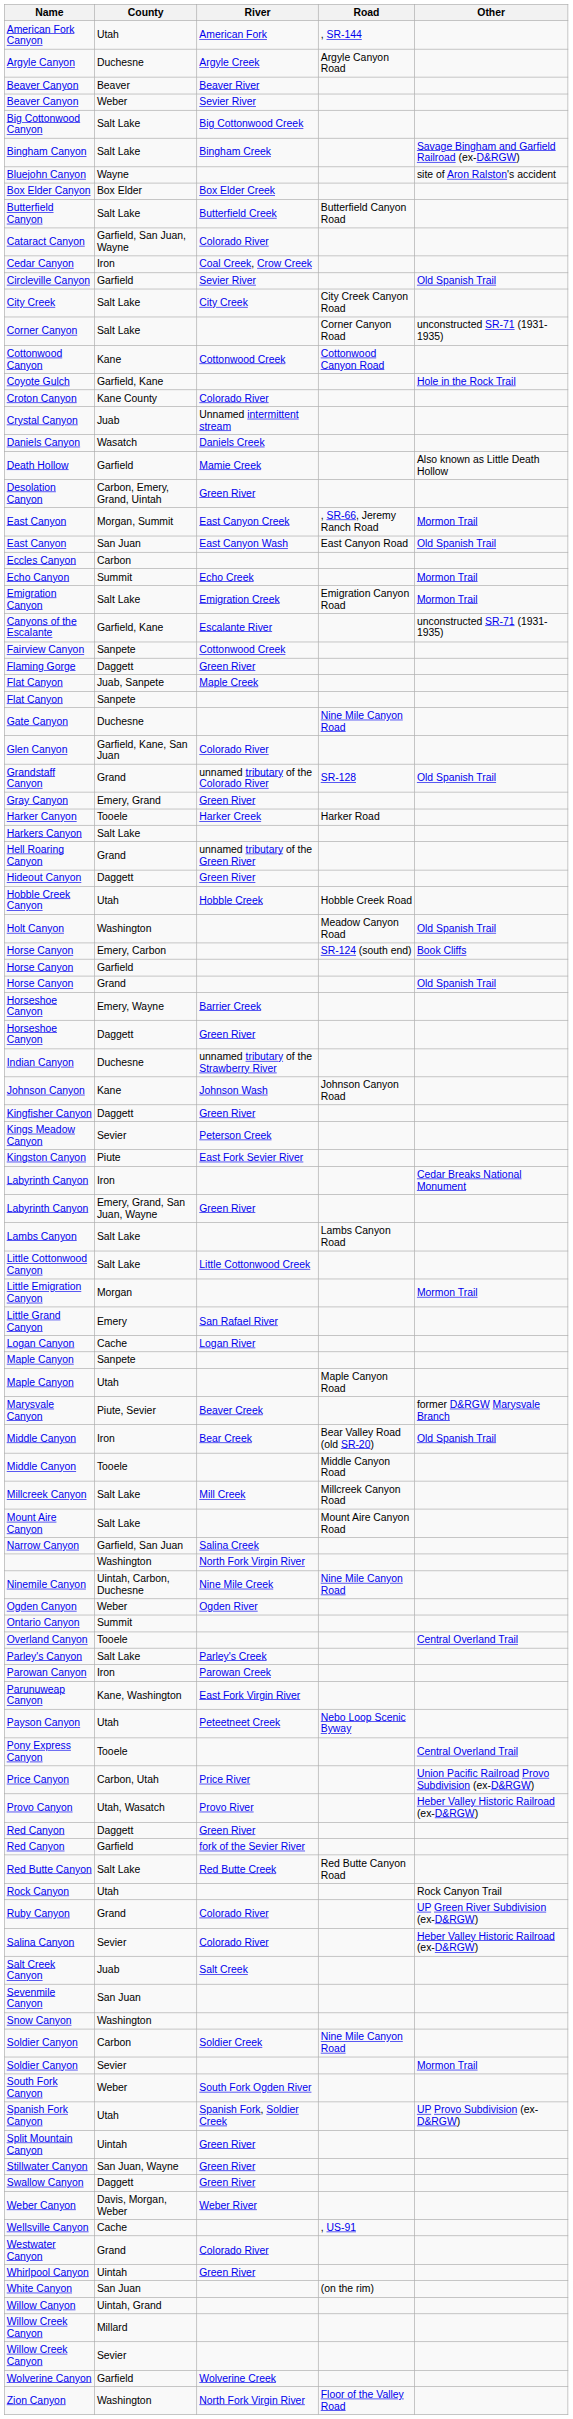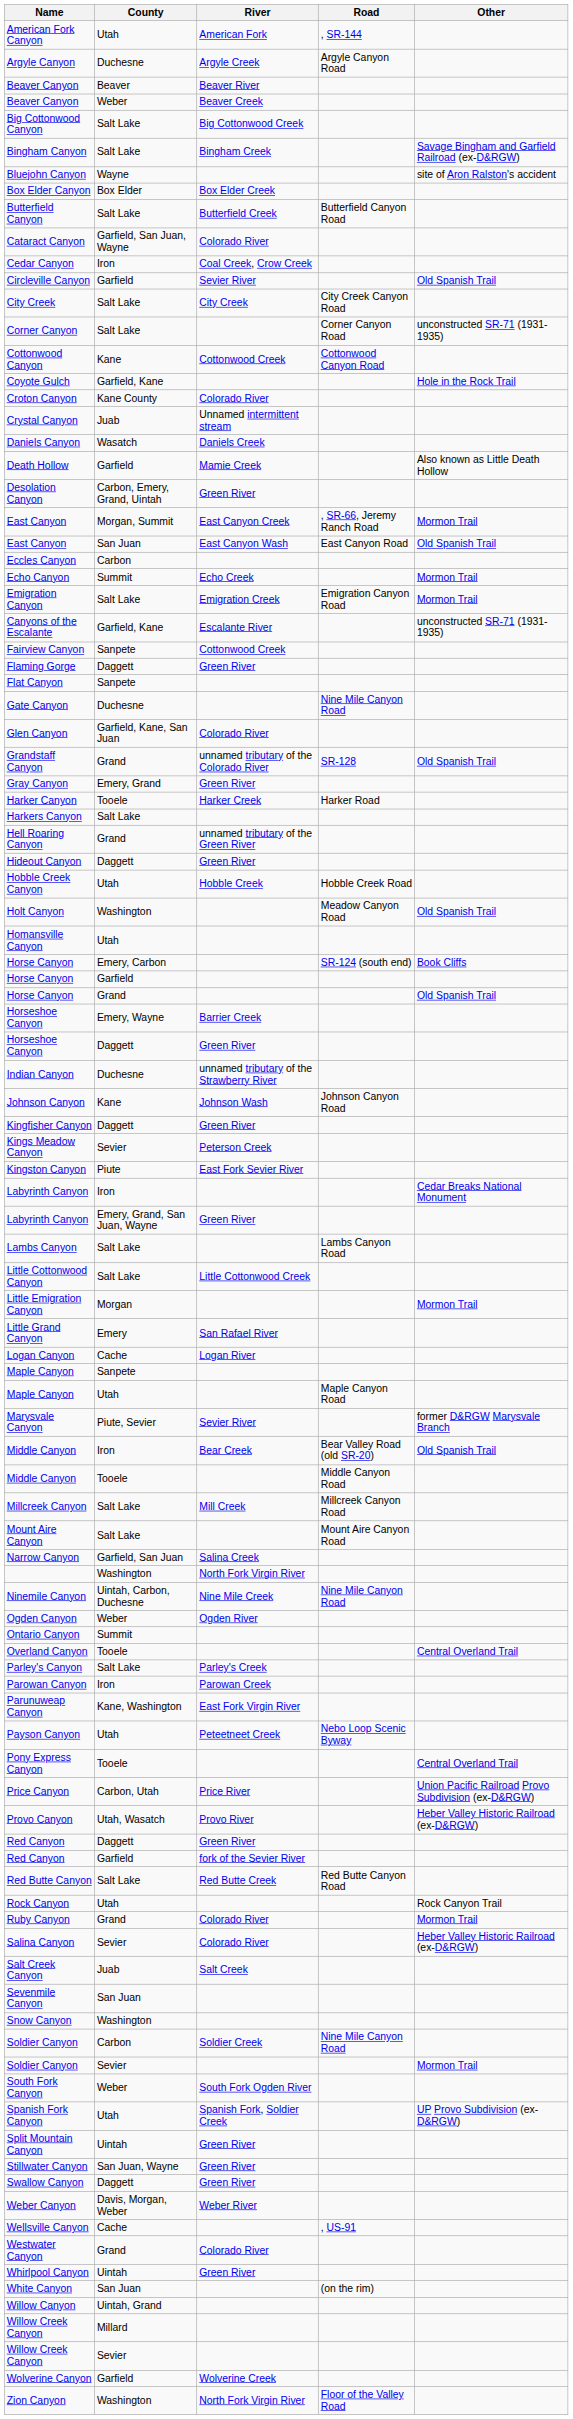 <table class="wikitable sortable">
 <tr>
 <th>Name</th>
 <th>County</th>
 <th>River</th>
 <th>Road</th>
 <th>Other</th>
 </tr>
 <tr>
 <td><a href='#'>American Fork Canyon</a></td>
 <td>Utah</td>
 <td><a href='#'>American Fork</a></td>
 <td>, <a href='#'>SR-144</a></td>
 <td></td>
 </tr>
 <tr>
 <td><a href='#'>Argyle Canyon</a></td>
 <td>Duchesne</td>
 <td><a href='#'>Argyle Creek</a></td>
 <td>Argyle Canyon Road</td>
 <td></td>
 </tr>
 <tr>
 <td><a href='#'>Beaver Canyon</a></td>
 <td>Beaver</td>
 <td><a href='#'>Beaver River</a></td>
 <td></td>
 <td></td>
 </tr>
 <tr>
 <td><a href='#'>Beaver Canyon</a></td>
 <td>Weber</td>
-<td><a href='#'>Sevier River</a></td>
+<td><a href='#'>Beaver Creek</a></td>
 <td></td>
 <td></td>
 </tr>
 <tr>
 <td><a href='#'>Big Cottonwood Canyon</a></td>
 <td>Salt Lake</td>
 <td><a href='#'>Big Cottonwood Creek</a></td>
 <td></td>
 <td></td>
 </tr>
 <tr>
 <td><a href='#'>Bingham Canyon</a></td>
 <td>Salt Lake</td>
 <td><a href='#'>Bingham Creek</a></td>
 <td></td>
 <td><a href='#'>Savage Bingham and Garfield Railroad</a> (ex-<a href='#'>D&RGW</a>)</td>
 </tr>
 <tr>
 <td><a href='#'>Bluejohn Canyon</a></td>
 <td>Wayne</td>
 <td></td>
 <td></td>
 <td>site of <a href='#'>Aron Ralston</a>'s accident</td>
 </tr>
 <tr>
 <td><a href='#'>Box Elder Canyon</a></td>
 <td>Box Elder</td>
 <td><a href='#'>Box Elder Creek</a></td>
 <td></td>
 <td></td>
 </tr>
 <tr>
 <td><a href='#'>Butterfield Canyon</a></td>
 <td>Salt Lake</td>
 <td><a href='#'>Butterfield Creek</a></td>
 <td>Butterfield Canyon Road</td>
 <td></td>
 </tr>
 <tr>
 <td><a href='#'>Cataract Canyon</a></td>
 <td>Garfield, San Juan, Wayne</td>
 <td><a href='#'>Colorado River</a></td>
 <td></td>
 <td></td>
 </tr>
 <tr>
 <td><a href='#'>Cedar Canyon</a></td>
 <td>Iron</td>
 <td><a href='#'>Coal Creek</a>, <a href='#'>Crow Creek</a></td>
 <td></td>
 <td></td>
 </tr>
 <tr>
 <td><a href='#'>Circleville Canyon</a></td>
 <td>Garfield</td>
 <td><a href='#'>Sevier River</a></td>
 <td></td>
 <td><a href='#'>Old Spanish Trail</a></td>
 </tr>
 <tr>
 <td><a href='#'>City Creek</a></td>
 <td>Salt Lake</td>
 <td><a href='#'>City Creek</a></td>
 <td>City Creek Canyon Road</td>
 <td></td>
 </tr>
 <tr>
 <td><a href='#'>Corner Canyon</a></td>
 <td>Salt Lake</td>
 <td></td>
 <td>Corner Canyon Road</td>
 <td>unconstructed <a href='#'>SR-71</a> (1931-1935)</td>
 </tr>
 <tr>
 <td><a href='#'>Cottonwood Canyon</a></td>
 <td>Kane</td>
 <td><a href='#'>Cottonwood Creek</a></td>
 <td><a href='#'>Cottonwood Canyon Road</a></td>
 <td></td>
 </tr>
 <tr>
 <td><a href='#'>Coyote Gulch</a></td>
 <td>Garfield, Kane</td>
 <td></td>
 <td></td>
 <td><a href='#'>Hole in the Rock Trail</a></td>
 </tr>
 <tr>
 <td><a href='#'>Croton Canyon</a></td>
 <td>Kane County</td>
 <td><a href='#'>Colorado River</a></td>
 <td></td>
 <td></td>
 </tr>
 <tr>
 <td><a href='#'>Crystal Canyon</a></td>
 <td>Juab</td>
 <td>Unnamed <a href='#'>intermittent stream</a></td>
 <td></td>
 <td></td>
 </tr>
 <tr>
 <td><a href='#'>Daniels Canyon</a></td>
 <td>Wasatch</td>
 <td><a href='#'>Daniels Creek</a></td>
 <td></td>
 <td></td>
 </tr>
 <tr>
 <td><a href='#'>Death Hollow</a></td>
 <td>Garfield</td>
 <td><a href='#'>Mamie Creek</a></td>
 <td></td>
 <td>Also known as Little Death Hollow</td>
 </tr>
 <tr>
 <td><a href='#'>Desolation Canyon</a></td>
 <td>Carbon, Emery, Grand, Uintah</td>
 <td><a href='#'>Green River</a></td>
 <td></td>
 <td></td>
 </tr>
 <tr>
 <td><a href='#'>East Canyon</a></td>
 <td>Morgan, Summit</td>
 <td><a href='#'>East Canyon Creek</a></td>
 <td>, <a href='#'>SR-66</a>, Jeremy Ranch Road</td>
 <td><a href='#'>Mormon Trail</a></td>
 </tr>
 <tr>
 <td><a href='#'>East Canyon</a></td>
 <td>San Juan</td>
 <td><a href='#'>East Canyon Wash</a></td>
 <td>East Canyon Road</td>
 <td><a href='#'>Old Spanish Trail</a></td>
 </tr>
 <tr>
 <td><a href='#'>Eccles Canyon</a></td>
 <td>Carbon</td>
 <td></td>
 <td></td>
 <td></td>
 </tr>
 <tr>
 <td><a href='#'>Echo Canyon</a></td>
 <td>Summit</td>
 <td><a href='#'>Echo Creek</a></td>
 <td></td>
 <td><a href='#'>Mormon Trail</a></td>
 </tr>
 <tr>
 <td><a href='#'>Emigration Canyon</a></td>
 <td>Salt Lake</td>
 <td><a href='#'>Emigration Creek</a></td>
 <td>Emigration Canyon Road</td>
 <td><a href='#'>Mormon Trail</a></td>
 </tr>
 <tr>
 <td><a href='#'>Canyons of the Escalante</a></td>
 <td>Garfield, Kane</td>
 <td><a href='#'>Escalante River</a></td>
 <td></td>
 <td>unconstructed <a href='#'>SR-71</a> (1931-1935)</td>
 </tr>
 <tr>
 <td><a href='#'>Fairview Canyon</a></td>
 <td>Sanpete</td>
 <td><a href='#'>Cottonwood Creek</a></td>
 <td></td>
 <td></td>
 </tr>
 <tr>
 <td><a href='#'>Flaming Gorge</a></td>
 <td>Daggett</td>
 <td><a href='#'>Green River</a></td>
 <td></td>
 <td></td>
 </tr>
 <tr>
 <td><a href='#'>Flat Canyon</a></td>
-<td>Juab, Sanpete</td>
-<td><a href='#'>Maple Creek</a></td>
-<td></td>
-<td></td>
-</tr>
-<tr>
-<td><a href='#'>Flat Canyon</a></td>
 <td>Sanpete</td>
 <td></td>
 <td></td>
 <td></td>
 </tr>
 <tr>
 <td><a href='#'>Gate Canyon</a></td>
 <td>Duchesne</td>
 <td></td>
 <td><a href='#'>Nine Mile Canyon Road</a></td>
 <td></td>
 </tr>
 <tr>
 <td><a href='#'>Glen Canyon</a></td>
 <td>Garfield, Kane, San Juan</td>
 <td><a href='#'>Colorado River</a></td>
 <td></td>
 <td></td>
 </tr>
 <tr>
 <td><a href='#'>Grandstaff Canyon</a></td>
 <td>Grand</td>
 <td>unnamed <a href='#'>tributary</a> of the <a href='#'>Colorado River</a></td>
 <td><a href='#'>SR-128</a></td>
 <td><a href='#'>Old Spanish Trail</a></td>
 </tr>
 <tr>
 <td><a href='#'>Gray Canyon</a></td>
 <td>Emery, Grand</td>
 <td><a href='#'>Green River</a></td>
 <td></td>
 <td></td>
 </tr>
 <tr>
 <td><a href='#'>Harker Canyon</a></td>
 <td>Tooele</td>
 <td><a href='#'>Harker Creek</a></td>
 <td>Harker Road</td>
 <td></td>
 </tr>
 <tr>
 <td><a href='#'>Harkers Canyon</a></td>
 <td>Salt Lake</td>
 <td></td>
 <td></td>
 <td></td>
 </tr>
 <tr>
 <td><a href='#'>Hell Roaring Canyon</a></td>
 <td>Grand</td>
 <td>unnamed <a href='#'>tributary</a> of the <a href='#'>Green River</a></td>
 <td></td>
 <td></td>
 </tr>
 <tr>
 <td><a href='#'>Hideout Canyon</a></td>
 <td>Daggett</td>
 <td><a href='#'>Green River</a></td>
 <td></td>
 <td></td>
 </tr>
 <tr>
 <td><a href='#'>Hobble Creek Canyon</a></td>
 <td>Utah</td>
 <td><a href='#'>Hobble Creek</a></td>
 <td>Hobble Creek Road</td>
 <td></td>
 </tr>
 <tr>
 <td><a href='#'>Holt Canyon</a></td>
 <td>Washington</td>
 <td></td>
 <td>Meadow Canyon Road</td>
 <td><a href='#'>Old Spanish Trail</a></td>
+</tr>
+<tr>
+<td><a href='#'>Homansville Canyon</a></td>
+<td>Utah</td>
+<td></td>
+<td></td>
+<td></td>
 </tr>
 <tr>
 <td><a href='#'>Horse Canyon</a></td>
 <td>Emery, Carbon</td>
 <td></td>
 <td><a href='#'>SR-124</a> (south end)</td>
 <td><a href='#'>Book Cliffs</a></td>
 </tr>
 <tr>
 <td><a href='#'>Horse Canyon</a></td>
 <td>Garfield</td>
 <td></td>
 <td></td>
 <td></td>
 </tr>
 <tr>
 <td><a href='#'>Horse Canyon</a></td>
 <td>Grand</td>
 <td></td>
 <td></td>
 <td><a href='#'>Old Spanish Trail</a></td>
 </tr>
 <tr>
 <td><a href='#'>Horseshoe Canyon</a></td>
 <td>Emery, Wayne</td>
 <td><a href='#'>Barrier Creek</a></td>
 <td></td>
 <td></td>
 </tr>
 <tr>
 <td><a href='#'>Horseshoe Canyon</a></td>
 <td>Daggett</td>
 <td><a href='#'>Green River</a></td>
 <td></td>
 <td></td>
 </tr>
 <tr>
 <td><a href='#'>Indian Canyon</a></td>
 <td>Duchesne</td>
 <td>unnamed <a href='#'>tributary</a> of the <a href='#'>Strawberry River</a></td>
 <td></td>
 <td></td>
 </tr>
 <tr>
 <td><a href='#'>Johnson Canyon</a></td>
 <td>Kane</td>
 <td><a href='#'>Johnson Wash</a></td>
 <td>Johnson Canyon Road</td>
 <td></td>
 </tr>
 <tr>
 <td><a href='#'>Kingfisher Canyon</a></td>
 <td>Daggett</td>
 <td><a href='#'>Green River</a></td>
 <td></td>
 <td></td>
 </tr>
 <tr>
 <td><a href='#'>Kings Meadow Canyon</a></td>
 <td>Sevier</td>
 <td><a href='#'>Peterson Creek</a></td>
 <td></td>
 <td></td>
 </tr>
 <tr>
 <td><a href='#'>Kingston Canyon</a></td>
 <td>Piute</td>
 <td><a href='#'>East Fork Sevier River</a></td>
 <td></td>
 <td></td>
 </tr>
 <tr>
 <td><a href='#'>Labyrinth Canyon</a></td>
 <td>Iron</td>
 <td></td>
 <td></td>
 <td><a href='#'>Cedar Breaks National Monument</a></td>
 </tr>
 <tr>
 <td><a href='#'>Labyrinth Canyon</a></td>
 <td>Emery, Grand, San Juan, Wayne</td>
 <td><a href='#'>Green River</a></td>
 <td></td>
 <td></td>
 </tr>
 <tr>
 <td><a href='#'>Lambs Canyon</a></td>
 <td>Salt Lake</td>
 <td></td>
 <td>Lambs Canyon Road</td>
 <td></td>
 </tr>
 <tr>
 <td><a href='#'>Little Cottonwood Canyon</a></td>
 <td>Salt Lake</td>
 <td><a href='#'>Little Cottonwood Creek</a></td>
 <td></td>
 <td></td>
 </tr>
 <tr>
 <td><a href='#'>Little Emigration Canyon</a></td>
 <td>Morgan</td>
 <td></td>
 <td></td>
 <td><a href='#'>Mormon Trail</a></td>
 </tr>
 <tr>
 <td><a href='#'>Little Grand Canyon</a></td>
 <td>Emery</td>
 <td><a href='#'>San Rafael River</a></td>
 <td></td>
 <td></td>
 </tr>
 <tr>
 <td><a href='#'>Logan Canyon</a></td>
 <td>Cache</td>
 <td><a href='#'>Logan River</a></td>
 <td></td>
 <td></td>
 </tr>
 <tr>
 <td><a href='#'>Maple Canyon</a></td>
 <td>Sanpete</td>
 <td></td>
 <td></td>
 <td></td>
 </tr>
 <tr>
 <td><a href='#'>Maple Canyon</a></td>
 <td>Utah</td>
 <td></td>
 <td>Maple Canyon Road</td>
 <td></td>
 </tr>
 <tr>
 <td><a href='#'>Marysvale Canyon</a></td>
 <td>Piute, Sevier</td>
-<td><a href='#'>Beaver Creek</a></td>
+<td><a href='#'>Sevier River</a></td>
 <td></td>
 <td>former <a href='#'>D&RGW</a> <a href='#'>Marysvale Branch</a></td>
 </tr>
 <tr>
 <td><a href='#'>Middle Canyon</a></td>
 <td>Iron</td>
 <td><a href='#'>Bear Creek</a></td>
 <td>Bear Valley Road (old <a href='#'>SR-20</a>)</td>
 <td><a href='#'>Old Spanish Trail</a></td>
 </tr>
 <tr>
 <td><a href='#'>Middle Canyon</a></td>
 <td>Tooele</td>
 <td></td>
 <td>Middle Canyon Road</td>
 <td></td>
 </tr>
 <tr>
 <td><a href='#'>Millcreek Canyon</a></td>
 <td>Salt Lake</td>
 <td><a href='#'>Mill Creek</a></td>
 <td>Millcreek Canyon Road</td>
 <td></td>
 </tr>
 <tr>
 <td><a href='#'>Mount Aire Canyon</a></td>
 <td>Salt Lake</td>
 <td></td>
 <td>Mount Aire Canyon Road</td>
 <td></td>
 </tr>
 <tr>
 <td><a href='#'>Narrow Canyon</a></td>
 <td>Garfield, San Juan</td>
 <td><a href='#'>Salina Creek</a></td>
 <td></td>
 <td></td>
 </tr>
 <tr>
 <td></td>
 <td>Washington</td>
 <td><a href='#'>North Fork Virgin River</a></td>
 <td></td>
 <td></td>
 </tr>
 <tr>
 <td><a href='#'>Ninemile Canyon</a></td>
 <td>Uintah, Carbon, Duchesne</td>
 <td><a href='#'>Nine Mile Creek</a></td>
 <td><a href='#'>Nine Mile Canyon Road</a></td>
 <td></td>
 </tr>
 <tr>
 <td><a href='#'>Ogden Canyon</a></td>
 <td>Weber</td>
 <td><a href='#'>Ogden River</a></td>
 <td></td>
 <td></td>
 </tr>
 <tr>
 <td><a href='#'>Ontario Canyon</a></td>
 <td>Summit</td>
 <td></td>
 <td></td>
 <td></td>
 </tr>
 <tr>
 <td><a href='#'>Overland Canyon</a></td>
 <td>Tooele</td>
 <td></td>
 <td></td>
 <td><a href='#'>Central Overland Trail</a></td>
 </tr>
 <tr>
 <td><a href='#'>Parley's Canyon</a></td>
 <td>Salt Lake</td>
 <td><a href='#'>Parley's Creek</a></td>
 <td></td>
 <td></td>
 </tr>
 <tr>
 <td><a href='#'>Parowan Canyon</a></td>
 <td>Iron</td>
 <td><a href='#'>Parowan Creek</a></td>
 <td></td>
 <td></td>
 </tr>
 <tr>
 <td><a href='#'>Parunuweap Canyon</a></td>
 <td>Kane, Washington</td>
 <td><a href='#'>East Fork Virgin River</a></td>
 <td></td>
 <td></td>
 </tr>
 <tr>
 <td><a href='#'>Payson Canyon</a></td>
 <td>Utah</td>
 <td><a href='#'>Peteetneet Creek</a></td>
 <td><a href='#'>Nebo Loop Scenic Byway</a></td>
 <td></td>
 </tr>
 <tr>
 <td><a href='#'>Pony Express Canyon</a></td>
 <td>Tooele</td>
 <td></td>
 <td></td>
 <td><a href='#'>Central Overland Trail</a></td>
 </tr>
 <tr>
 <td><a href='#'>Price Canyon</a></td>
 <td>Carbon, Utah</td>
 <td><a href='#'>Price River</a></td>
 <td></td>
 <td><a href='#'>Union Pacific Railroad</a> <a href='#'>Provo Subdivision</a> (ex-<a href='#'>D&RGW</a>)</td>
 </tr>
 <tr>
 <td><a href='#'>Provo Canyon</a></td>
 <td>Utah, Wasatch</td>
 <td><a href='#'>Provo River</a></td>
 <td></td>
 <td><a href='#'>Heber Valley Historic Railroad</a> (ex-<a href='#'>D&RGW</a>)</td>
 </tr>
 <tr>
 <td><a href='#'>Red Canyon</a></td>
 <td>Daggett</td>
 <td><a href='#'>Green River</a></td>
 <td></td>
 <td></td>
 </tr>
 <tr>
 <td><a href='#'>Red Canyon</a></td>
 <td>Garfield</td>
 <td><a href='#'>fork of the Sevier River</a></td>
 <td></td>
 <td></td>
 </tr>
 <tr>
 <td><a href='#'>Red Butte Canyon</a></td>
 <td>Salt Lake</td>
 <td><a href='#'>Red Butte Creek</a></td>
 <td>Red Butte Canyon Road</td>
 <td></td>
 </tr>
 <tr>
 <td><a href='#'>Rock Canyon</a></td>
 <td>Utah</td>
 <td></td>
 <td></td>
 <td>Rock Canyon Trail</td>
 </tr>
 <tr>
 <td><a href='#'>Ruby Canyon</a></td>
 <td>Grand</td>
 <td><a href='#'>Colorado River</a></td>
 <td></td>
-<td><a href='#'>UP</a> <a href='#'>Green River Subdivision</a> (ex-<a href='#'>D&RGW</a>)</td>
+<td><a href='#'>Mormon Trail</a></td>
 </tr>
 <tr>
 <td><a href='#'>Salina Canyon</a></td>
 <td>Sevier</td>
 <td><a href='#'>Colorado River</a></td>
 <td></td>
 <td><a href='#'>Heber Valley Historic Railroad</a> (ex-<a href='#'>D&RGW</a>)</td>
 </tr>
 <tr>
 <td><a href='#'>Salt Creek Canyon</a></td>
 <td>Juab</td>
 <td><a href='#'>Salt Creek</a></td>
 <td></td>
 <td></td>
 </tr>
 <tr>
 <td><a href='#'>Sevenmile Canyon</a></td>
 <td>San Juan</td>
 <td></td>
 <td></td>
 <td></td>
 </tr>
 <tr>
 <td><a href='#'>Snow Canyon</a></td>
 <td>Washington</td>
 <td></td>
 <td></td>
 <td></td>
 </tr>
 <tr>
 <td><a href='#'>Soldier Canyon</a></td>
 <td>Carbon</td>
 <td><a href='#'>Soldier Creek</a></td>
 <td><a href='#'>Nine Mile Canyon Road</a></td>
 <td></td>
 </tr>
 <tr>
 <td><a href='#'>Soldier Canyon</a></td>
 <td>Sevier</td>
 <td></td>
 <td></td>
 <td><a href='#'>Mormon Trail</a></td>
 </tr>
 <tr>
 <td><a href='#'>South Fork Canyon</a></td>
 <td>Weber</td>
 <td><a href='#'>South Fork Ogden River</a></td>
 <td></td>
 <td></td>
 </tr>
 <tr>
 <td><a href='#'>Spanish Fork Canyon</a></td>
 <td>Utah</td>
 <td><a href='#'>Spanish Fork</a>, <a href='#'>Soldier Creek</a></td>
 <td></td>
 <td><a href='#'>UP</a> <a href='#'>Provo Subdivision</a> (ex-<a href='#'>D&RGW</a>)</td>
 </tr>
 <tr>
 <td><a href='#'>Split Mountain Canyon</a></td>
 <td>Uintah</td>
 <td><a href='#'>Green River</a></td>
 <td></td>
 <td></td>
 </tr>
 <tr>
 <td><a href='#'>Stillwater Canyon</a></td>
 <td>San Juan, Wayne</td>
 <td><a href='#'>Green River</a></td>
 <td></td>
 <td></td>
 </tr>
 <tr>
 <td><a href='#'>Swallow Canyon</a></td>
 <td>Daggett</td>
 <td><a href='#'>Green River</a></td>
 <td></td>
 <td></td>
 </tr>
 <tr>
 <td><a href='#'>Weber Canyon</a></td>
 <td>Davis, Morgan, Weber</td>
 <td><a href='#'>Weber River</a></td>
 <td></td>
 <td></td>
 </tr>
 <tr>
 <td><a href='#'>Wellsville Canyon</a></td>
 <td>Cache</td>
 <td></td>
 <td>, <a href='#'>US-91</a></td>
 <td></td>
 </tr>
 <tr>
 <td><a href='#'>Westwater Canyon</a></td>
 <td>Grand</td>
 <td><a href='#'>Colorado River</a></td>
 <td></td>
 <td></td>
 </tr>
 <tr>
 <td><a href='#'>Whirlpool Canyon</a></td>
 <td>Uintah</td>
 <td><a href='#'>Green River</a></td>
 <td></td>
 <td></td>
 </tr>
 <tr>
 <td><a href='#'>White Canyon</a></td>
 <td>San Juan</td>
 <td></td>
 <td> (on the rim)</td>
 <td></td>
 </tr>
 <tr>
 <td><a href='#'>Willow Canyon</a></td>
 <td>Uintah, Grand</td>
 <td></td>
 <td></td>
 <td></td>
 </tr>
 <tr>
 <td><a href='#'>Willow Creek Canyon</a></td>
 <td>Millard</td>
 <td></td>
 <td></td>
 <td></td>
 </tr>
 <tr>
 <td><a href='#'>Willow Creek Canyon</a></td>
 <td>Sevier</td>
 <td></td>
 <td></td>
 <td></td>
 </tr>
 <tr>
 <td><a href='#'>Wolverine Canyon</a></td>
 <td>Garfield</td>
 <td><a href='#'>Wolverine Creek</a></td>
 <td></td>
 <td></td>
 </tr>
 <tr>
 <td><a href='#'>Zion Canyon</a></td>
 <td>Washington</td>
 <td><a href='#'>North Fork Virgin River</a></td>
 <td><a href='#'>Floor of the Valley Road</a></td>
 <td></td>
 </tr>
 </table>
